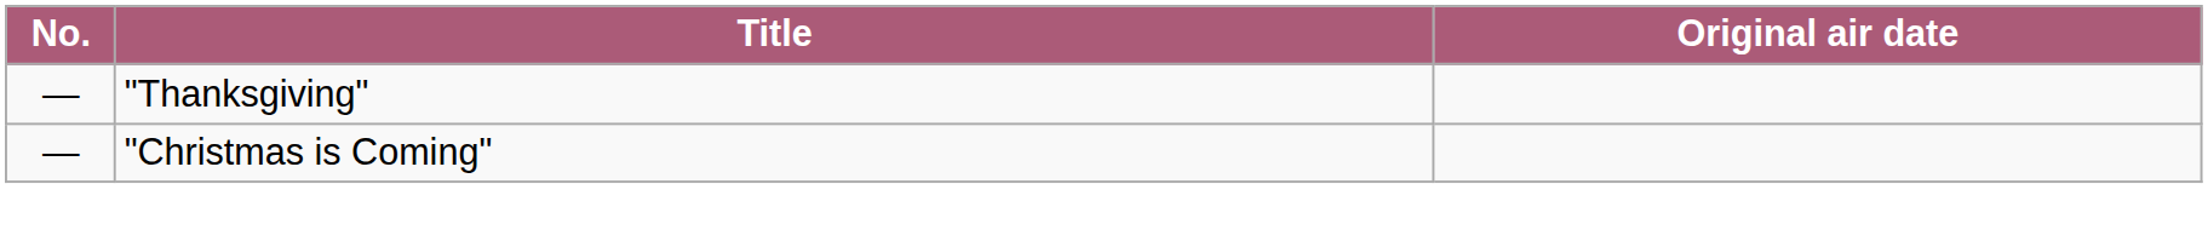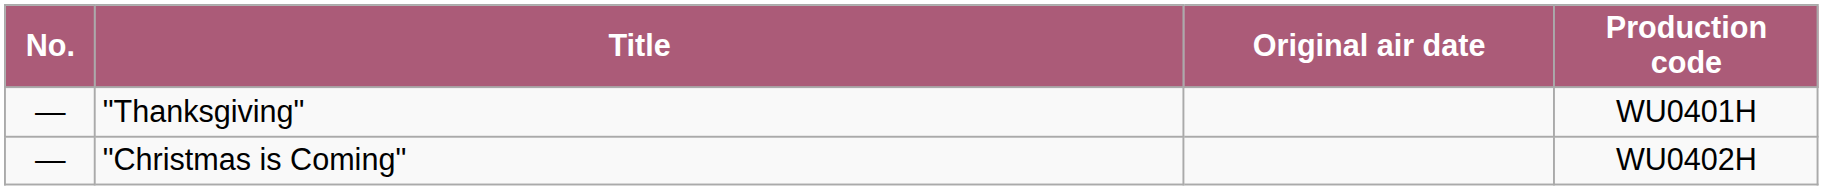 <table class="wikitable plainrowheaders" style="width:60%;">
 <tr>
 <th style="background-color: #ab5b78; color: #FFFFFF;" width=5%>No.</th>
 <th style="background-color: #ab5b78; color: #FFFFFF;" width=60%>Title</th>
 <th style="background-color: #ab5b78; color: #FFFFFF;">Original air date</th>
+<th style="background-color: #ab5b78; color: #FFFFFF;">Production<br>code</th>
 </tr>
 <tr>
 <td align=center>—</td>
 <td>"Thanksgiving"</td>
 <td align=center></td>
+<td align=center>WU0401H</td>
 </tr>
 <tr>
 <td align=center>—</td>
 <td>"Christmas is Coming"</td>
 <td align=center></td>
+<td align=center>WU0402H</td>
 </tr>
 </table>
